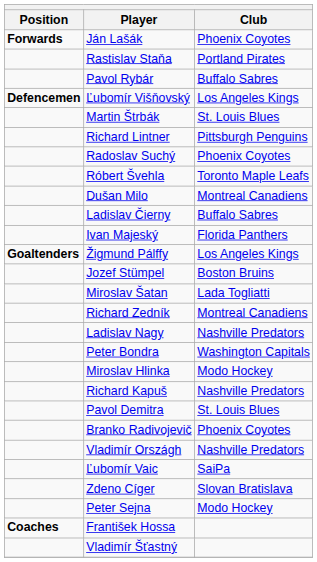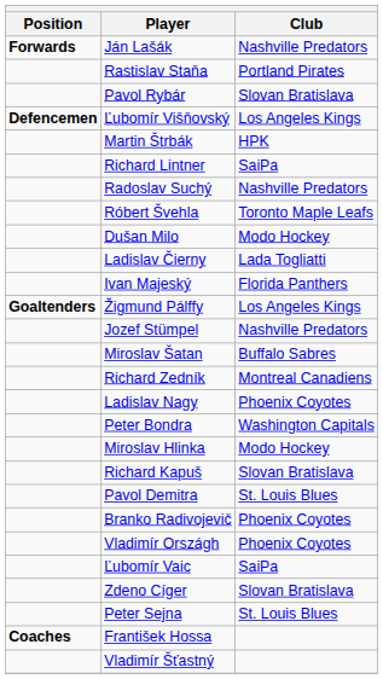 <table class=wikitable>
 <tr>
 <th colspan="7"></th>
 </tr>
 <tr>
 <th>Position</th>
 <th>Player</th>
 <th>Club</th>
 </tr>
 <tr>
 <td><strong>Forwards</strong></td>
 <td><a href='#'>Ján Lašák</a></td>
-<td><a href='#'>Phoenix Coyotes</a></td>
+<td><a href='#'>Nashville Predators</a></td>
 </tr>
 <tr>
 <td></td>
 <td><a href='#'>Rastislav Staňa</a></td>
 <td><a href='#'>Portland Pirates</a></td>
 </tr>
 <tr>
 <td></td>
 <td><a href='#'>Pavol Rybár</a></td>
-<td><a href='#'>Buffalo Sabres</a></td>
+<td><a href='#'>Slovan Bratislava</a></td>
 </tr>
 <tr>
 <td><strong>Defencemen</strong></td>
 <td><a href='#'>Ľubomír Višňovský</a></td>
 <td><a href='#'>Los Angeles Kings</a></td>
 </tr>
 <tr>
 <td></td>
 <td><a href='#'>Martin Štrbák</a></td>
-<td><a href='#'>St. Louis Blues</a></td>
+<td><a href='#'>HPK</a></td>
 </tr>
 <tr>
 <td></td>
 <td><a href='#'>Richard Lintner</a></td>
-<td><a href='#'>Pittsburgh Penguins</a></td>
+<td><a href='#'>SaiPa</a></td>
 </tr>
 <tr>
 <td></td>
 <td><a href='#'>Radoslav Suchý</a></td>
-<td><a href='#'>Phoenix Coyotes</a></td>
+<td><a href='#'>Nashville Predators</a></td>
 </tr>
 <tr>
 <td></td>
 <td><a href='#'>Róbert Švehla</a></td>
 <td><a href='#'>Toronto Maple Leafs</a></td>
 </tr>
 <tr>
 <td></td>
 <td><a href='#'>Dušan Milo</a></td>
-<td><a href='#'>Montreal Canadiens</a></td>
+<td><a href='#'>Modo Hockey</a></td>
 </tr>
 <tr>
 <td></td>
 <td><a href='#'>Ladislav Čierny</a></td>
-<td><a href='#'>Buffalo Sabres</a></td>
+<td><a href='#'>Lada Togliatti</a></td>
 </tr>
 <tr>
 <td></td>
 <td><a href='#'>Ivan Majeský</a></td>
 <td><a href='#'>Florida Panthers</a></td>
 </tr>
 <tr>
 <td><strong>Goaltenders</strong></td>
 <td><a href='#'>Žigmund Pálffy</a></td>
 <td><a href='#'>Los Angeles Kings</a></td>
 </tr>
 <tr>
 <td></td>
 <td><a href='#'>Jozef Stümpel</a></td>
-<td><a href='#'>Boston Bruins</a></td>
+<td><a href='#'>Nashville Predators</a></td>
 </tr>
 <tr>
 <td></td>
 <td><a href='#'>Miroslav Šatan</a></td>
-<td><a href='#'>Lada Togliatti</a></td>
+<td><a href='#'>Buffalo Sabres</a></td>
 </tr>
 <tr>
 <td></td>
 <td><a href='#'>Richard Zedník</a></td>
 <td><a href='#'>Montreal Canadiens</a></td>
 </tr>
 <tr>
 <td></td>
 <td><a href='#'>Ladislav Nagy</a></td>
-<td><a href='#'>Nashville Predators</a></td>
+<td><a href='#'>Phoenix Coyotes</a></td>
 </tr>
 <tr>
 <td></td>
 <td><a href='#'>Peter Bondra</a></td>
 <td><a href='#'>Washington Capitals</a></td>
 </tr>
 <tr>
 <td></td>
 <td><a href='#'>Miroslav Hlinka</a></td>
 <td><a href='#'>Modo Hockey</a></td>
 </tr>
 <tr>
 <td></td>
 <td><a href='#'>Richard Kapuš</a></td>
-<td><a href='#'>Nashville Predators</a></td>
+<td><a href='#'>Slovan Bratislava</a></td>
 </tr>
 <tr>
 <td></td>
 <td><a href='#'>Pavol Demitra</a></td>
 <td><a href='#'>St. Louis Blues</a></td>
 </tr>
 <tr>
 <td></td>
 <td><a href='#'>Branko Radivojevič</a></td>
 <td><a href='#'>Phoenix Coyotes</a></td>
 </tr>
 <tr>
 <td></td>
 <td><a href='#'>Vladimír Országh</a></td>
-<td><a href='#'>Nashville Predators</a></td>
+<td><a href='#'>Phoenix Coyotes</a></td>
 </tr>
 <tr>
 <td></td>
 <td><a href='#'>Ľubomír Vaic</a></td>
 <td><a href='#'>SaiPa</a></td>
 </tr>
 <tr>
 <td></td>
 <td><a href='#'>Zdeno Cíger</a></td>
 <td><a href='#'>Slovan Bratislava</a></td>
 </tr>
 <tr>
 <td></td>
 <td><a href='#'>Peter Sejna</a></td>
-<td><a href='#'>Modo Hockey</a></td>
+<td><a href='#'>St. Louis Blues</a></td>
 </tr>
 <tr>
 <td><strong>Coaches</strong></td>
 <td><a href='#'>František Hossa</a></td>
 <td></td>
 </tr>
 <tr>
 <td></td>
 <td><a href='#'>Vladimír Šťastný</a></td>
 <td></td>
 </tr>
 <tr>
 </tr>
 </table>
